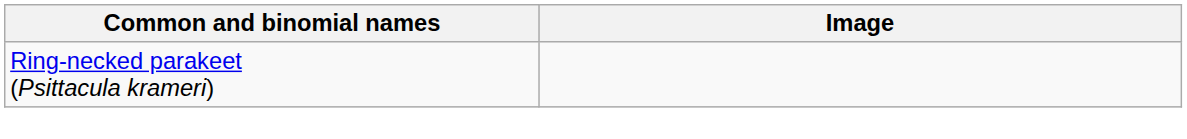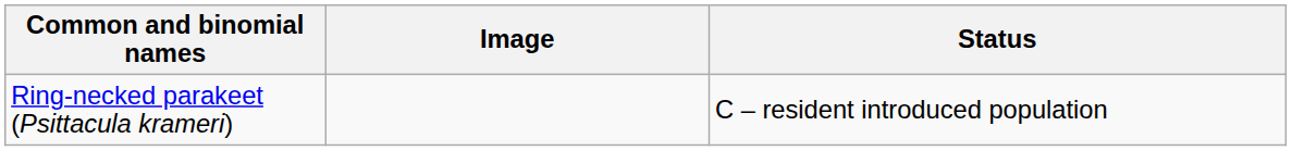 <table width=90% class="wikitable">
 <tr>
 <th width=25%>Common and binomial names</th>
 <th width=30%>Image</th>
+<th width=45%>Status</th>
 </tr>
 <tr>
 <td><a href='#'>Ring-necked parakeet</a><br>(<em>Psittacula krameri</em>)</td>
 <td></td>
+<td>C – resident introduced population</td>
 </tr>
 </table>
